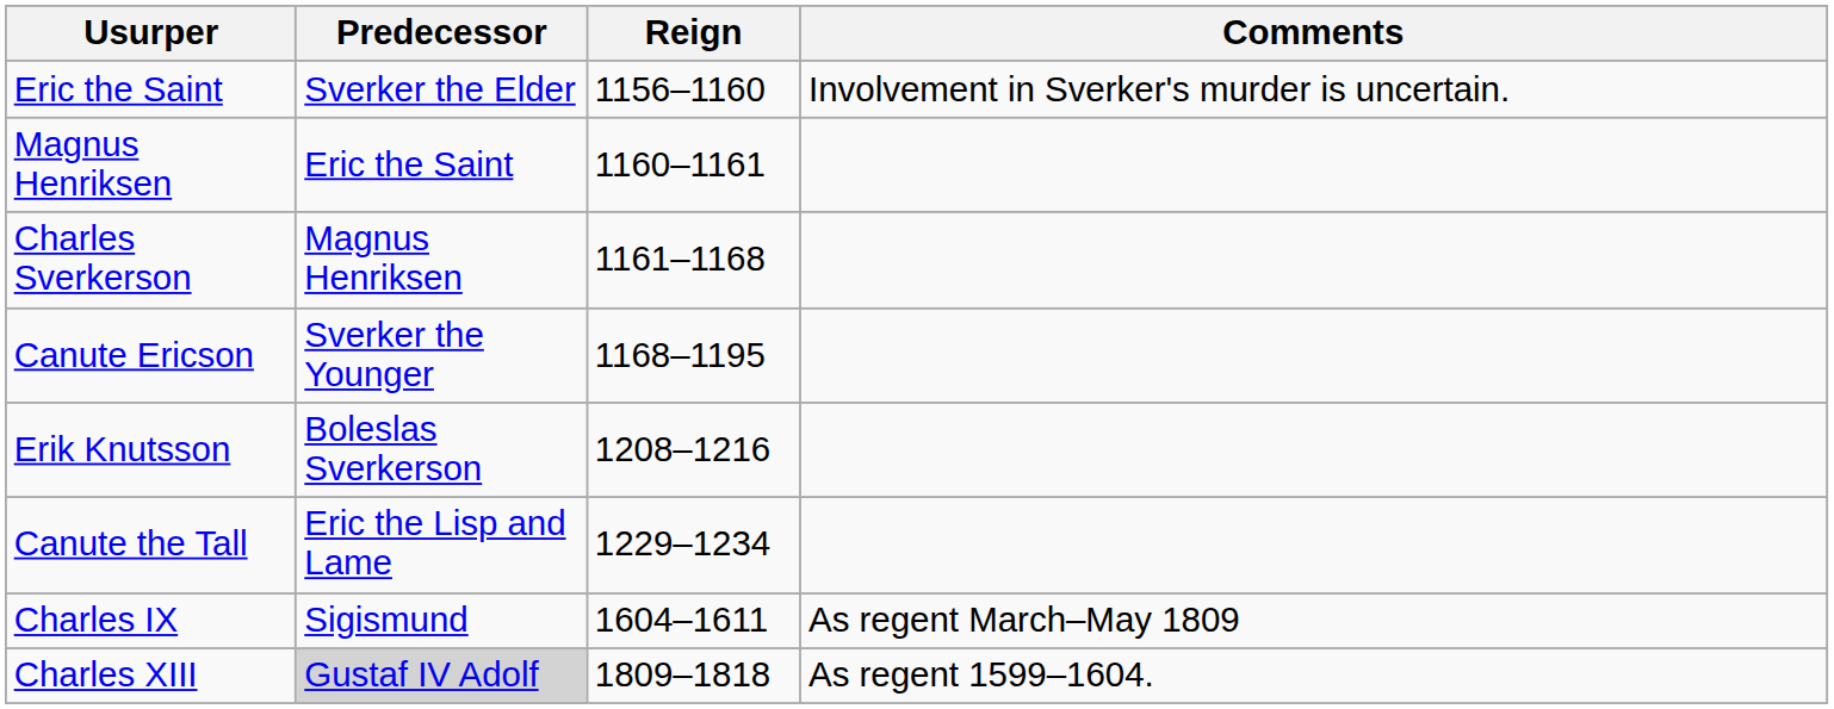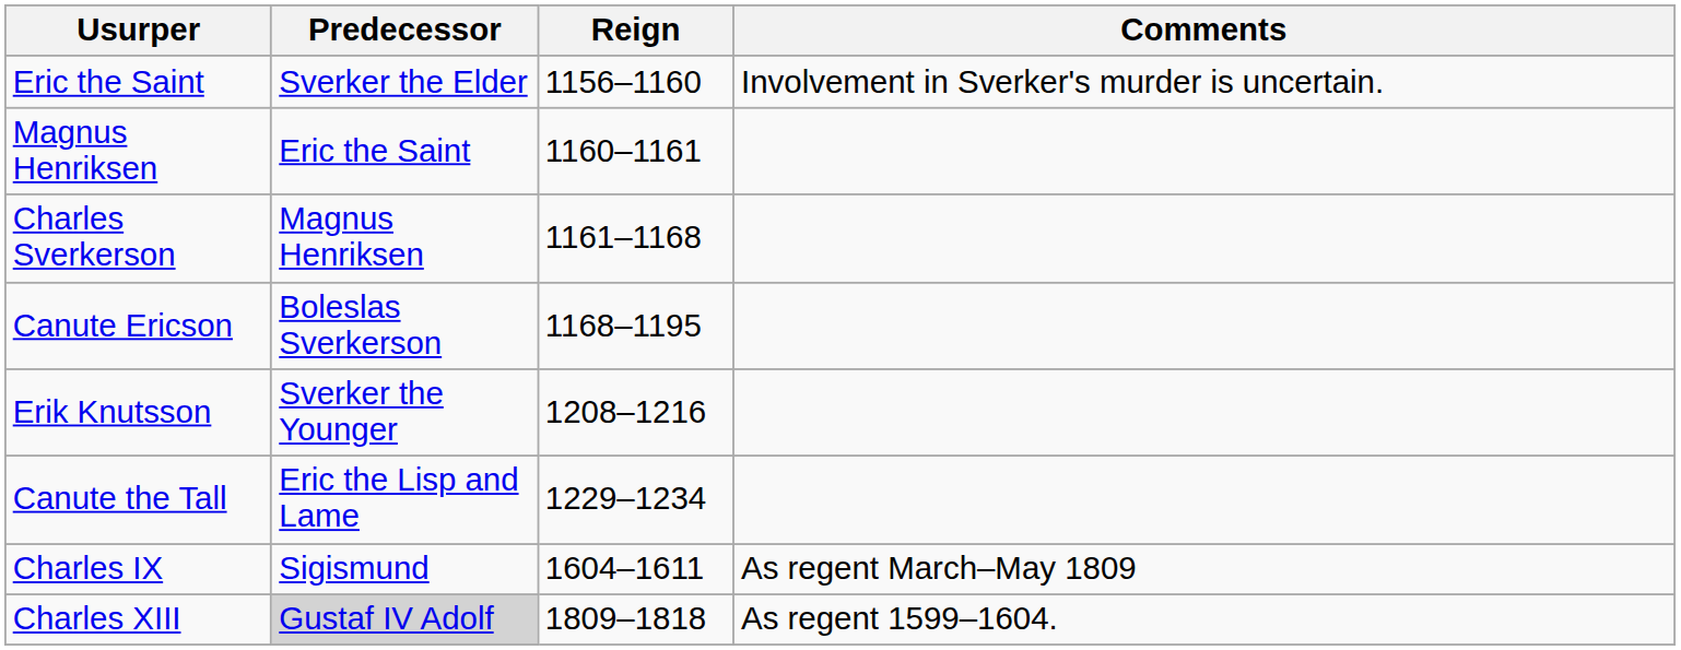 <table class="wikitable">
 <tr>
 <th width="125">Usurper</th>
 <th width="125">Predecessor</th>
 <th width="90">Reign</th>
 <th width="460">Comments</th>
 </tr>
 <tr>
 <td><a href='#'>Eric the Saint</a></td>
 <td><a href='#'>Sverker the Elder</a></td>
 <td>1156–1160</td>
 <td>Involvement in Sverker's murder is uncertain.</td>
 </tr>
 <tr>
 <td><a href='#'>Magnus Henriksen</a></td>
 <td><a href='#'>Eric the Saint</a></td>
 <td>1160–1161</td>
 <td></td>
 </tr>
 <tr>
 <td><a href='#'>Charles Sverkerson</a></td>
 <td><a href='#'>Magnus Henriksen</a></td>
 <td>1161–1168</td>
 <td></td>
 </tr>
 <tr>
 <td><a href='#'>Canute Ericson</a></td>
-<td><a href='#'>Sverker the Younger</a></td>
+<td><a href='#'>Boleslas Sverkerson</a></td>
 <td>1168–1195</td>
 <td></td>
 </tr>
 <tr>
 <td><a href='#'>Erik Knutsson</a></td>
-<td><a href='#'>Boleslas Sverkerson</a></td>
+<td><a href='#'>Sverker the Younger</a></td>
 <td>1208–1216</td>
 <td></td>
 </tr>
 <tr>
 <td><a href='#'>Canute the Tall</a></td>
 <td><a href='#'>Eric the Lisp and Lame</a></td>
 <td>1229–1234</td>
 <td></td>
 </tr>
 <tr>
 <td><a href='#'>Charles IX</a></td>
 <td><a href='#'>Sigismund</a></td>
 <td>1604–1611</td>
 <td>As regent March–May 1809</td>
 </tr>
 <tr>
 <td><a href='#'>Charles XIII</a></td>
 <td style="background: lightgrey;"><a href='#'>Gustaf IV Adolf</a></td>
 <td>1809–1818</td>
 <td>As regent 1599–1604.</td>
 </tr>
 </table>
